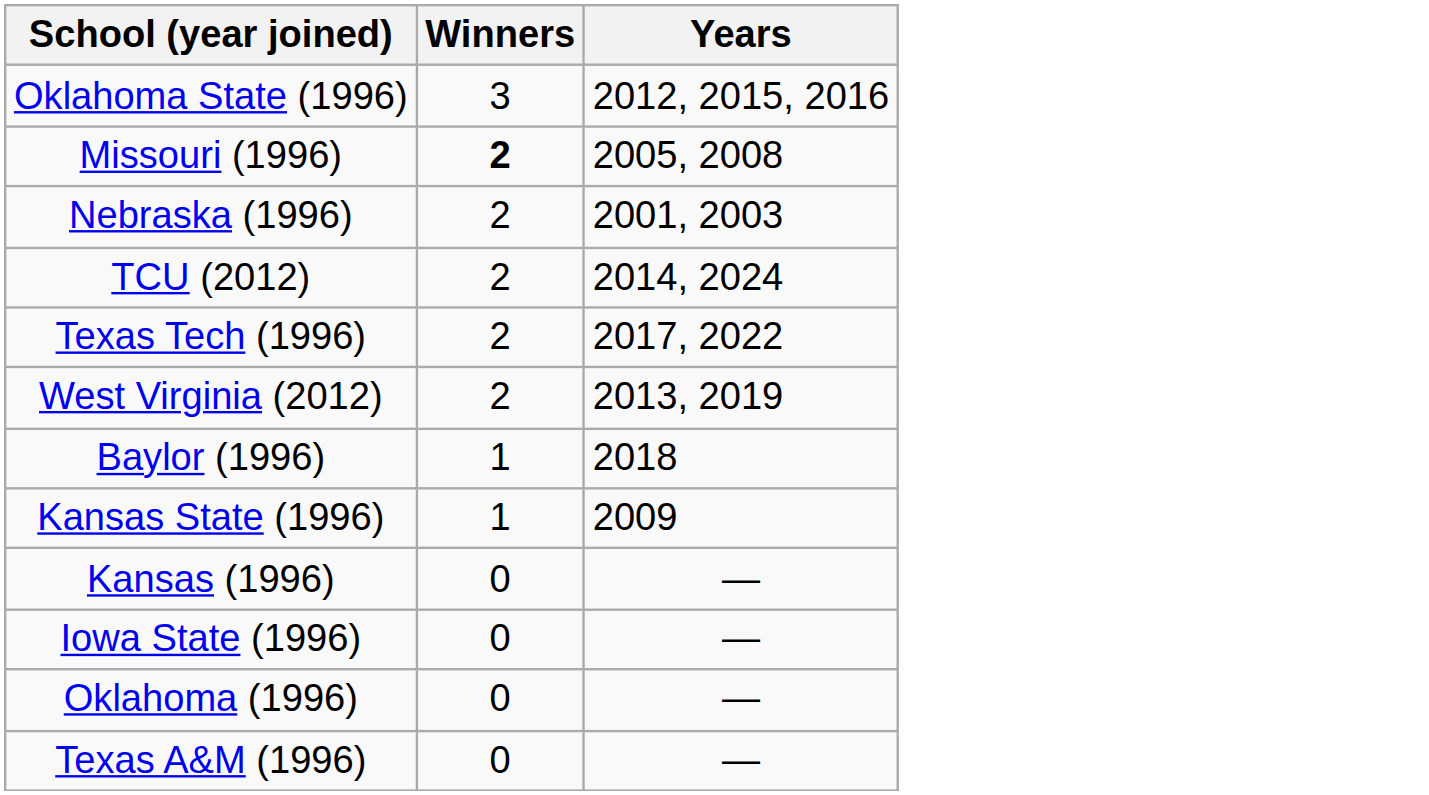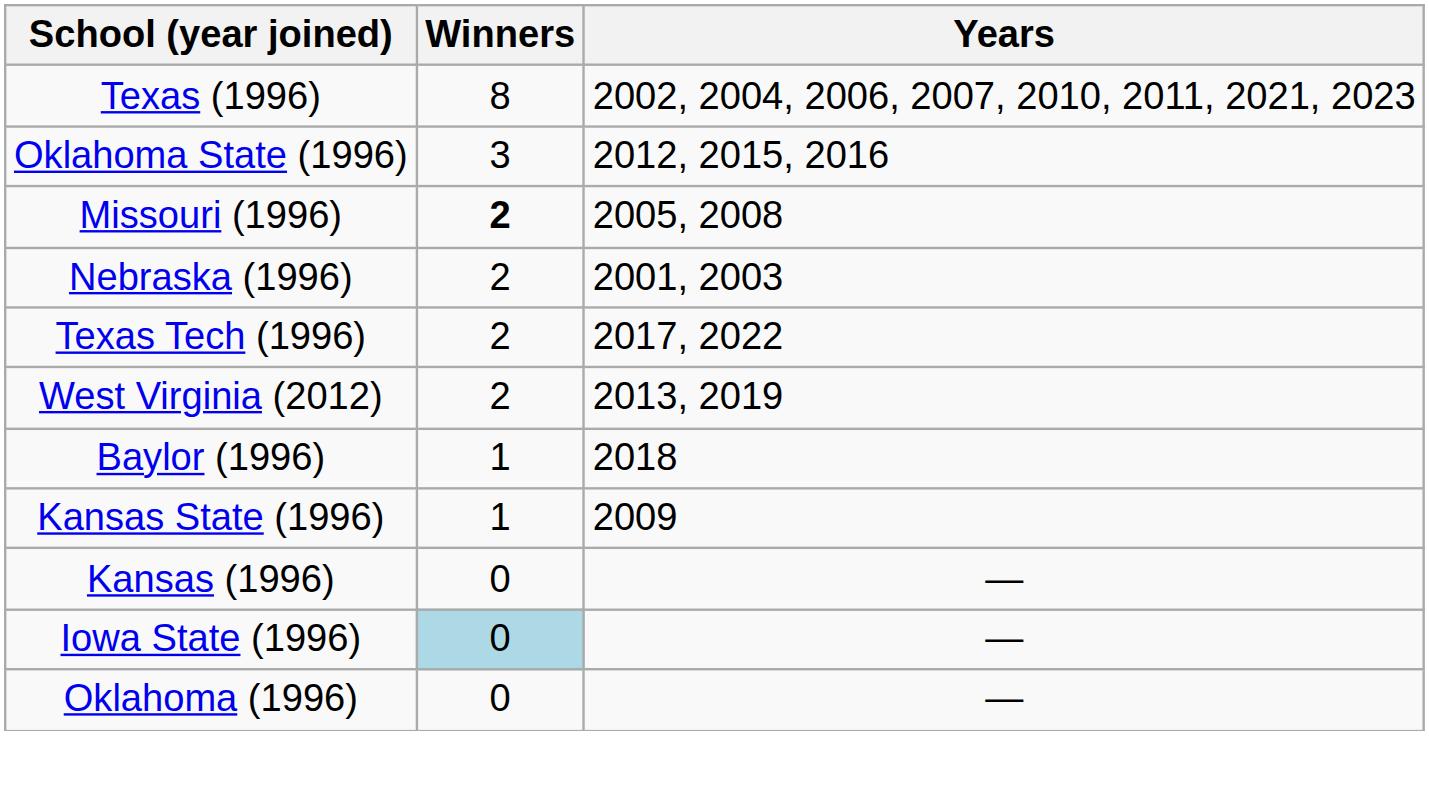 <table class="wikitable" border="1">
 <tr>
 <th>School (year joined)</th>
 <th>Winners</th>
 <th>Years</th>
+</tr>
+<tr>
+<td align="center"><a href='#'>Texas</a> (1996)</td>
+<td align="center">8</td>
+<td>2002, 2004, 2006, 2007, 2010, 2011, 2021, 2023</td>
 </tr>
 <tr>
 <td align="center"><a href='#'>Oklahoma State</a> (1996)</td>
 <td align="center">3</td>
 <td>2012, 2015, 2016</td>
 </tr>
 <tr>
 <td align="center"><a href='#'>Missouri</a> (1996)</td>
 <td align="center"><strong>2</strong></td>
 <td>2005, 2008</td>
 </tr>
 <tr>
 <td align="center"><a href='#'>Nebraska</a> (1996)</td>
 <td align="center">2</td>
 <td>2001, 2003</td>
-</tr>
-<tr>
-<td align="center"><a href='#'>TCU</a> (2012)</td>
-<td align="center">2</td>
-<td>2014, 2024</td>
 </tr>
 <tr>
 <td align="center"><a href='#'>Texas Tech</a> (1996)</td>
 <td align="center">2</td>
 <td>2017, 2022</td>
 </tr>
 <tr>
 <td align="center"><a href='#'>West Virginia</a> (2012)</td>
 <td align="center">2</td>
 <td>2013, 2019</td>
 </tr>
 <tr>
 <td align="center"><a href='#'>Baylor</a> (1996)</td>
 <td align="center">1</td>
 <td>2018</td>
 </tr>
 <tr>
 <td align="center"><a href='#'>Kansas State</a> (1996)</td>
 <td align="center">1</td>
 <td>2009</td>
 </tr>
 <tr>
 <td align="center"><a href='#'>Kansas</a> (1996)</td>
 <td align="center">0</td>
 <td align="center">—</td>
 </tr>
 <tr>
 <td align="center"><a href='#'>Iowa State</a> (1996)</td>
-<td align="center">0</td>
+<td align="center" style="background: lightblue;">0</td>
 <td align="center">—</td>
 </tr>
 <tr>
 <td align="center"><a href='#'>Oklahoma</a> (1996)</td>
 <td align="center">0</td>
 <td align="center">—</td>
 </tr>
-<tr>
-<td align="center"><a href='#'>Texas A&M</a> (1996)</td>
-<td align="center">0</td>
-<td align="center">—</td>
-</tr>
 </table>
